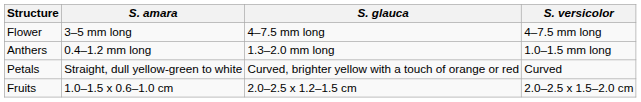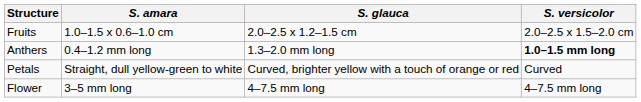 <table class="wikitable" style="margin: 1em auto 1em auto;">
 <tr>
 <th>Structure</th>
 <th><em>S. amara</em></th>
 <th><em>S. glauca</em></th>
 <th><em>S. versicolor</em></th>
 </tr>
 <tr>
-<td>Flower</td>
-<td>3–5 mm long</td>
-<td>4–7.5 mm long</td>
-<td>4–7.5 mm long</td>
+<td>Fruits</td>
+<td>1.0–1.5 x 0.6–1.0 cm</td>
+<td>2.0–2.5 x 1.2–1.5 cm</td>
+<td>2.0–2.5 x 1.5–2.0 cm</td>
 </tr>
 <tr>
 <td>Anthers</td>
 <td>0.4–1.2 mm long</td>
 <td>1.3–2.0 mm long</td>
-<td>1.0–1.5 mm long</td>
+<td><strong>1.0–1.5 mm long</strong></td>
 </tr>
 <tr>
 <td>Petals</td>
 <td>Straight, dull yellow-green to white</td>
 <td>Curved, brighter yellow with a touch of orange or red</td>
 <td>Curved</td>
 </tr>
 <tr>
-<td>Fruits</td>
-<td>1.0–1.5 x 0.6–1.0 cm</td>
-<td>2.0–2.5 x 1.2–1.5 cm</td>
-<td>2.0–2.5 x 1.5–2.0 cm</td>
+<td>Flower</td>
+<td>3–5 mm long</td>
+<td>4–7.5 mm long</td>
+<td>4–7.5 mm long</td>
 </tr>
 </table>
